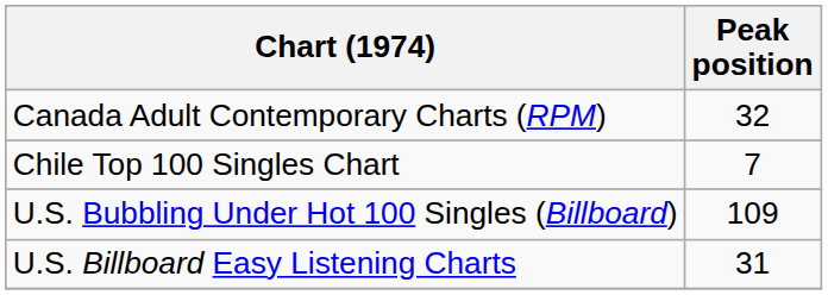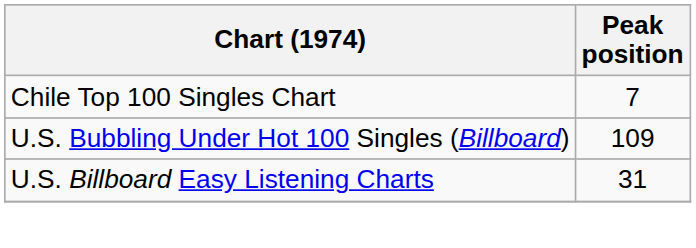 <table class="wikitable sortable">
 <tr>
 <th>Chart (1974)</th>
 <th>Peak<br>position</th>
-</tr>
-<tr>
-<td>Canada Adult Contemporary Charts (<em><a href='#'>RPM</a></em>)</td>
-<td align="center">32</td>
 </tr>
 <tr>
 <td>Chile Top 100 Singles Chart</td>
 <td align="center">7</td>
 </tr>
 <tr>
 <td>U.S. <a href='#'>Bubbling Under Hot 100</a> Singles (<em><a href='#'>Billboard</a></em>)</td>
 <td align="center">109</td>
 </tr>
 <tr>
 <td>U.S. <em>Billboard</em> <a href='#'>Easy Listening Charts</a></td>
 <td align="center">31</td>
 </tr>
 <tr>
 </tr>
 </table>
